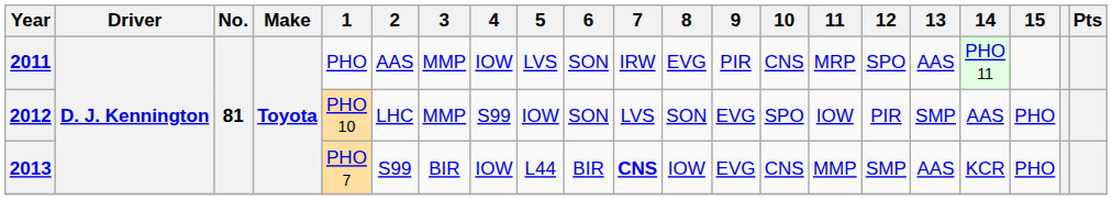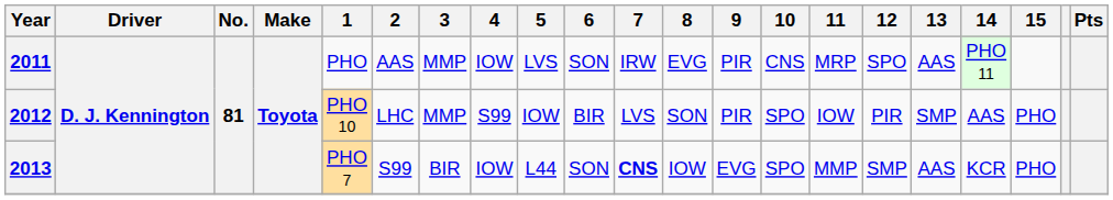 <table class="wikitable" style="text-align:center; font-size:75%">
 <tr>
 <th>Year</th>
 <th>Driver</th>
 <th>No.</th>
 <th>Make</th>
 <th>1</th>
 <th>2</th>
 <th>3</th>
 <th>4</th>
 <th>5</th>
 <th>6</th>
 <th>7</th>
 <th>8</th>
 <th>9</th>
 <th>10</th>
 <th>11</th>
 <th>12</th>
 <th>13</th>
 <th>14</th>
 <th>15</th>
 <th></th>
 <th>Pts</th>
 </tr>
 <tr>
 <th><a href='#'>2011</a></th>
 <th rowspan=3><a href='#'>D. J. Kennington</a></th>
 <th rowspan=3>81</th>
 <th rowspan=3><a href='#'>Toyota</a></th>
 <td><a href='#'>PHO</a></td>
 <td><a href='#'>AAS</a></td>
 <td><a href='#'>MMP</a></td>
 <td><a href='#'>IOW</a></td>
 <td><a href='#'>LVS</a></td>
 <td><a href='#'>SON</a></td>
 <td><a href='#'>IRW</a></td>
 <td><a href='#'>EVG</a></td>
 <td><a href='#'>PIR</a></td>
 <td><a href='#'>CNS</a></td>
 <td><a href='#'>MRP</a></td>
 <td><a href='#'>SPO</a></td>
 <td><a href='#'>AAS</a></td>
 <td style="background:#DFFFDF;"><a href='#'>PHO</a><br><small>11</small></td>
 <td></td>
 <th></th>
 <th></th>
 </tr>
 <tr>
 <th><a href='#'>2012</a></th>
 <td style="background:#FFDF9F;"><a href='#'>PHO</a><br><small>10</small></td>
 <td><a href='#'>LHC</a></td>
 <td><a href='#'>MMP</a></td>
 <td><a href='#'>S99</a></td>
 <td><a href='#'>IOW</a></td>
-<td><a href='#'>SON</a></td>
+<td><a href='#'>BIR</a></td>
 <td><a href='#'>LVS</a></td>
 <td><a href='#'>SON</a></td>
-<td><a href='#'>EVG</a></td>
+<td><a href='#'>PIR</a></td>
 <td><a href='#'>SPO</a></td>
 <td><a href='#'>IOW</a></td>
 <td><a href='#'>PIR</a></td>
 <td><a href='#'>SMP</a></td>
 <td><a href='#'>AAS</a></td>
 <td><a href='#'>PHO</a></td>
 <th></th>
 <th></th>
 </tr>
 <tr>
 <th><a href='#'>2013</a></th>
 <td style="background:#FFDF9F;"><a href='#'>PHO</a><br><small>7</small></td>
 <td><a href='#'>S99</a></td>
 <td><a href='#'>BIR</a></td>
 <td><a href='#'>IOW</a></td>
 <td><a href='#'>L44</a></td>
-<td><a href='#'>BIR</a></td>
+<td><a href='#'>SON</a></td>
 <td><strong><a href='#'>CNS</a></strong></td>
 <td><a href='#'>IOW</a></td>
 <td><a href='#'>EVG</a></td>
-<td><a href='#'>CNS</a></td>
+<td><a href='#'>SPO</a></td>
 <td><a href='#'>MMP</a></td>
 <td><a href='#'>SMP</a></td>
 <td><a href='#'>AAS</a></td>
 <td><a href='#'>KCR</a></td>
 <td><a href='#'>PHO</a></td>
 <th></th>
 <th></th>
 </tr>
 <tr>
 </tr>
 </table>
